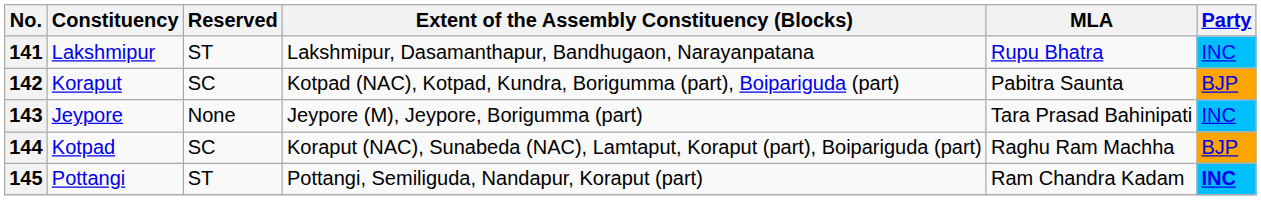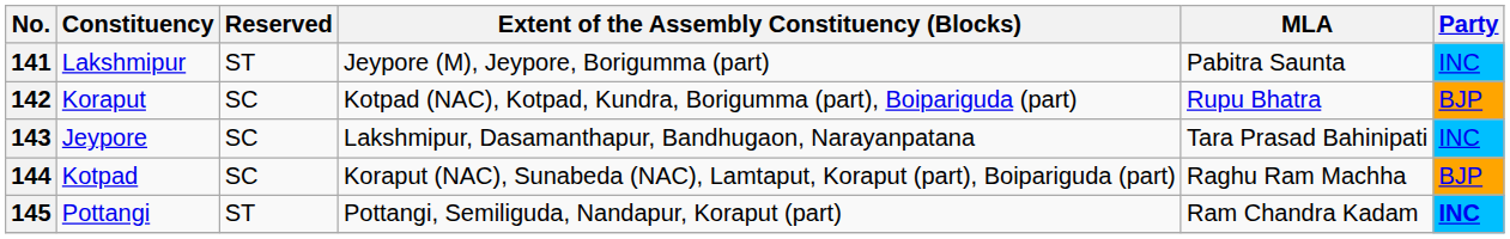 <table class="wikitable sortable">
 <tr>
 <th>No.</th>
 <th>Constituency</th>
 <th>Reserved</th>
 <th>Extent of the Assembly Constituency (Blocks)</th>
 <th>MLA</th>
 <th><a href='#'>Party</a></th>
 </tr>
 <tr>
 <th>141</th>
 <td><a href='#'>Lakshmipur</a></td>
 <td>ST</td>
-<td>Lakshmipur,  Dasamanthapur, Bandhugaon, Narayanpatana</td>
-<td><a href='#'>Rupu Bhatra</a></td>
+<td>Jeypore (M), Jeypore, Borigumma (part)</td>
+<td>Pabitra Saunta</td>
 <td bgcolor="#00BFFF"><a href='#'><span>INC</span></a></td>
 </tr>
 <tr>
 <th>142</th>
 <td><a href='#'>Koraput</a></td>
 <td>SC</td>
 <td>Kotpad (NAC), Kotpad,  Kundra, Borigumma (part), <a href='#'>Boipariguda</a> (part)</td>
-<td>Pabitra Saunta</td>
+<td><a href='#'>Rupu Bhatra</a></td>
 <td bgcolor="orange"><a href='#'><span>BJP</span></a></td>
 </tr>
 <tr>
 <th>143</th>
 <td><a href='#'>Jeypore</a></td>
-<td>None</td>
-<td>Jeypore (M), Jeypore, Borigumma (part)</td>
+<td>SC</td>
+<td>Lakshmipur,  Dasamanthapur, Bandhugaon, Narayanpatana</td>
 <td>Tara Prasad Bahinipati</td>
 <td style="background:#00BFFF"><a href='#'><span>INC</span></a></td>
 </tr>
 <tr>
 <th>144</th>
 <td><a href='#'>Kotpad</a></td>
 <td>SC</td>
 <td>Koraput (NAC), Sunabeda (NAC), Lamtaput, Koraput (part), Boipariguda (part)</td>
 <td>Raghu Ram Machha</td>
 <td bgcolor="orange"><a href='#'><span>BJP</span></a></td>
 </tr>
 <tr>
 <th>145</th>
 <td><a href='#'>Pottangi</a></td>
 <td>ST</td>
 <td>Pottangi, Semiliguda, Nandapur, Koraput (part)</td>
 <td>Ram Chandra Kadam</td>
 <td bgcolor="#00BFFF"><strong><a href='#'><span>INC</span></a></strong></td>
 </tr>
 <tr>
 </tr>
 </table>
